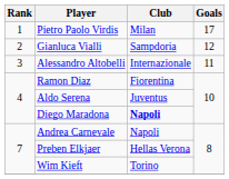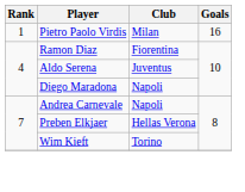 <table class="wikitable" style="text-align:center">
 <tr>
 <th>Rank</th>
 <th>Player</th>
 <th>Club</th>
 <th>Goals</th>
 </tr>
 <tr>
 <td>1</td>
 <td align="left"> <a href='#'>Pietro Paolo Virdis</a></td>
 <td align="left"><a href='#'>Milan</a></td>
-<td>17</td>
-</tr>
-<tr>
-<td>2</td>
-<td align="left"> <a href='#'>Gianluca Vialli</a></td>
-<td align="left"><a href='#'>Sampdoria</a></td>
-<td>12</td>
-</tr>
-<tr>
-<td>3</td>
-<td align="left"> <a href='#'>Alessandro Altobelli</a></td>
-<td align="left"><a href='#'>Internazionale</a></td>
-<td>11</td>
+<td>16</td>
 </tr>
 <tr>
 <td rowspan="3">4</td>
 <td align="left"> <a href='#'>Ramon Diaz</a></td>
 <td align="left"><a href='#'>Fiorentina</a></td>
 <td rowspan="3">10</td>
 </tr>
 <tr>
 <td align="left"> <a href='#'>Aldo Serena</a></td>
 <td align="left"><a href='#'>Juventus</a></td>
 </tr>
 <tr>
 <td align="left"> <a href='#'>Diego Maradona</a></td>
-<td align="left"><strong><a href='#'>Napoli</a></strong></td>
+<td align="left"><a href='#'>Napoli</a></td>
 </tr>
 <tr>
 <td rowspan="3">7</td>
 <td align="left"> <a href='#'>Andrea Carnevale</a></td>
 <td align="left"><a href='#'>Napoli</a></td>
 <td rowspan="3">8</td>
 </tr>
 <tr>
 <td align="left"> <a href='#'>Preben Elkjaer</a></td>
 <td align="left"><a href='#'>Hellas Verona</a></td>
 </tr>
 <tr>
 <td align="left"> <a href='#'>Wim Kieft</a></td>
 <td align="left"><a href='#'>Torino</a></td>
 </tr>
 <tr>
 </tr>
 </table>
